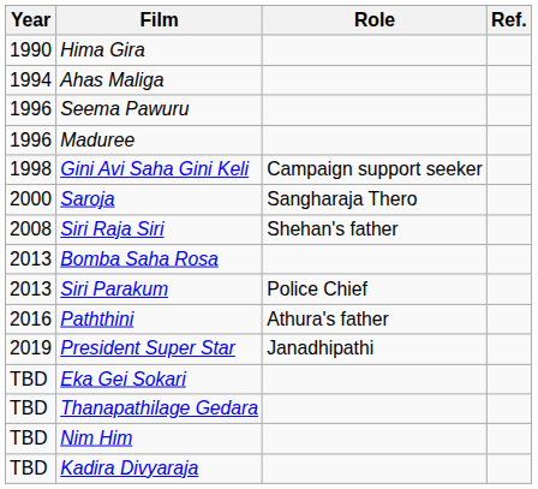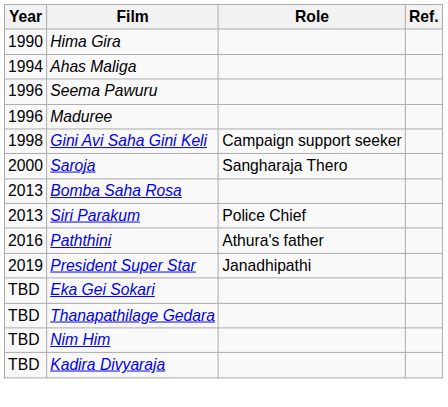 <table class="wikitable">
 <tr>
 <th>Year</th>
 <th>Film</th>
 <th>Role</th>
 <th>Ref.</th>
 </tr>
 <tr>
 <td>1990</td>
 <td><em>Hima Gira</em></td>
 <td></td>
 <td></td>
 </tr>
 <tr>
 <td>1994</td>
 <td><em>Ahas Maliga</em></td>
 <td></td>
 <td></td>
 </tr>
 <tr>
 <td>1996</td>
 <td><em>Seema Pawuru</em></td>
 <td></td>
 <td></td>
 </tr>
 <tr>
 <td>1996</td>
 <td><em>Maduree</em></td>
 <td></td>
 <td></td>
 </tr>
 <tr>
 <td>1998</td>
 <td><em><a href='#'>Gini Avi Saha Gini Keli</a></em></td>
 <td>Campaign support seeker</td>
 <td></td>
 </tr>
 <tr>
 <td>2000</td>
 <td><em><a href='#'>Saroja</a></em></td>
 <td>Sangharaja Thero</td>
-<td></td>
-</tr>
-<tr>
-<td>2008</td>
-<td><em><a href='#'>Siri Raja Siri</a></em></td>
-<td>Shehan's father</td>
 <td></td>
 </tr>
 <tr>
 <td>2013</td>
 <td><em><a href='#'>Bomba Saha Rosa</a></em></td>
 <td></td>
 <td></td>
 </tr>
 <tr>
 <td>2013</td>
 <td><em><a href='#'>Siri Parakum</a></em></td>
 <td>Police Chief</td>
 <td></td>
 </tr>
 <tr>
 <td>2016</td>
 <td><em><a href='#'>Paththini</a></em></td>
 <td>Athura's father</td>
 <td></td>
 </tr>
 <tr>
 <td>2019</td>
 <td><em><a href='#'>President Super Star</a></em></td>
 <td>Janadhipathi</td>
 <td></td>
 </tr>
 <tr>
 <td>TBD</td>
 <td><em><a href='#'>Eka Gei Sokari</a></em></td>
 <td></td>
 <td></td>
 </tr>
 <tr>
 <td>TBD</td>
 <td><em><a href='#'>Thanapathilage Gedara</a></em></td>
 <td></td>
 <td></td>
 </tr>
 <tr>
 <td>TBD</td>
 <td><em><a href='#'>Nim Him</a></em></td>
 <td></td>
 <td></td>
 </tr>
 <tr>
 <td>TBD</td>
 <td><em><a href='#'>Kadira Divyaraja</a></em></td>
 <td></td>
 <td></td>
 </tr>
 </table>
